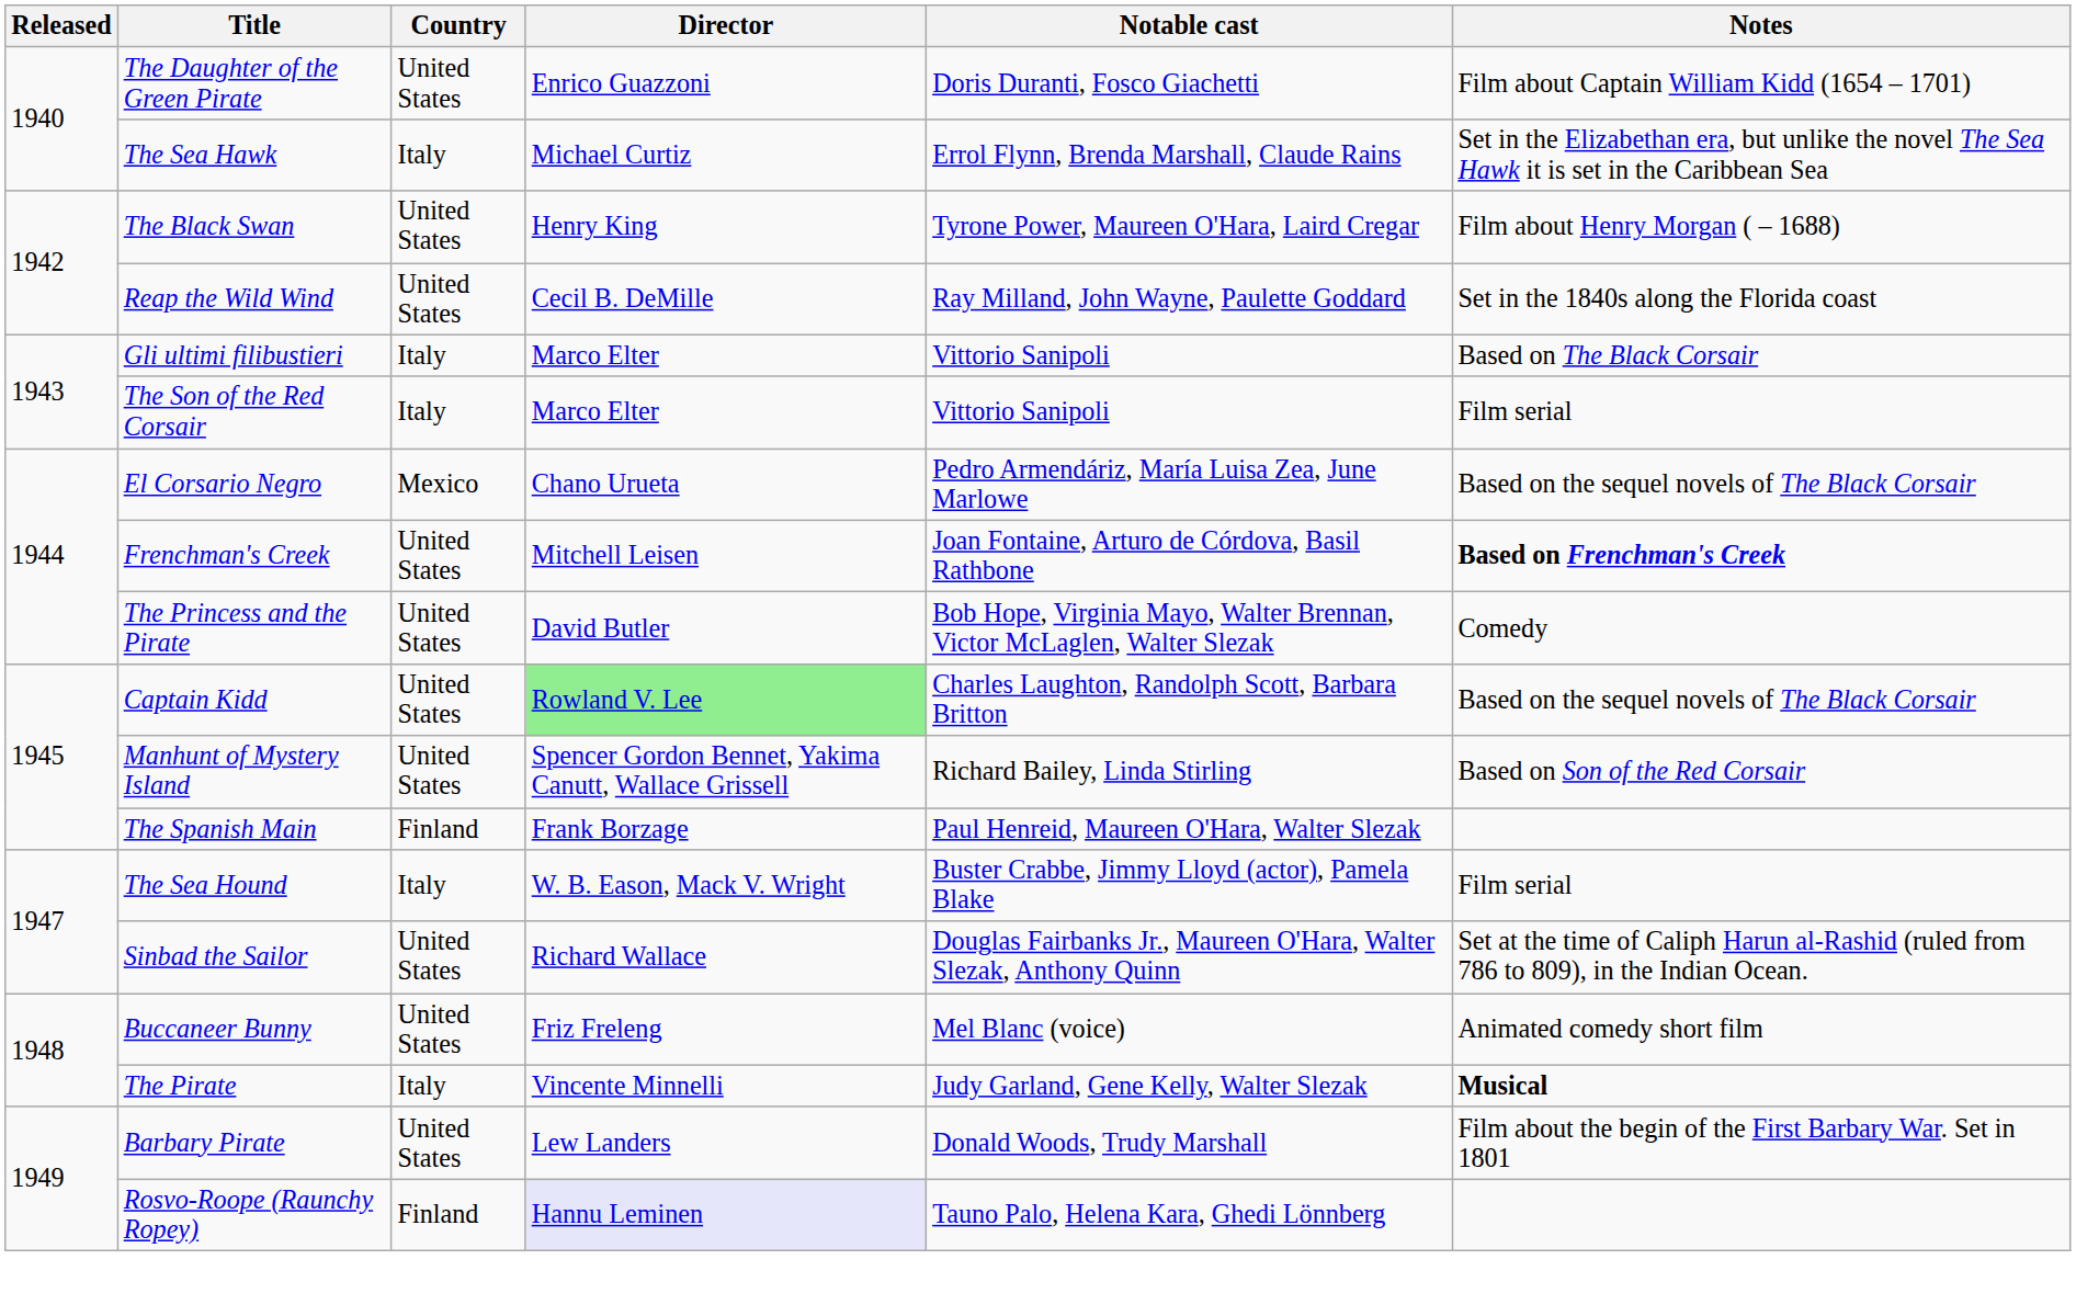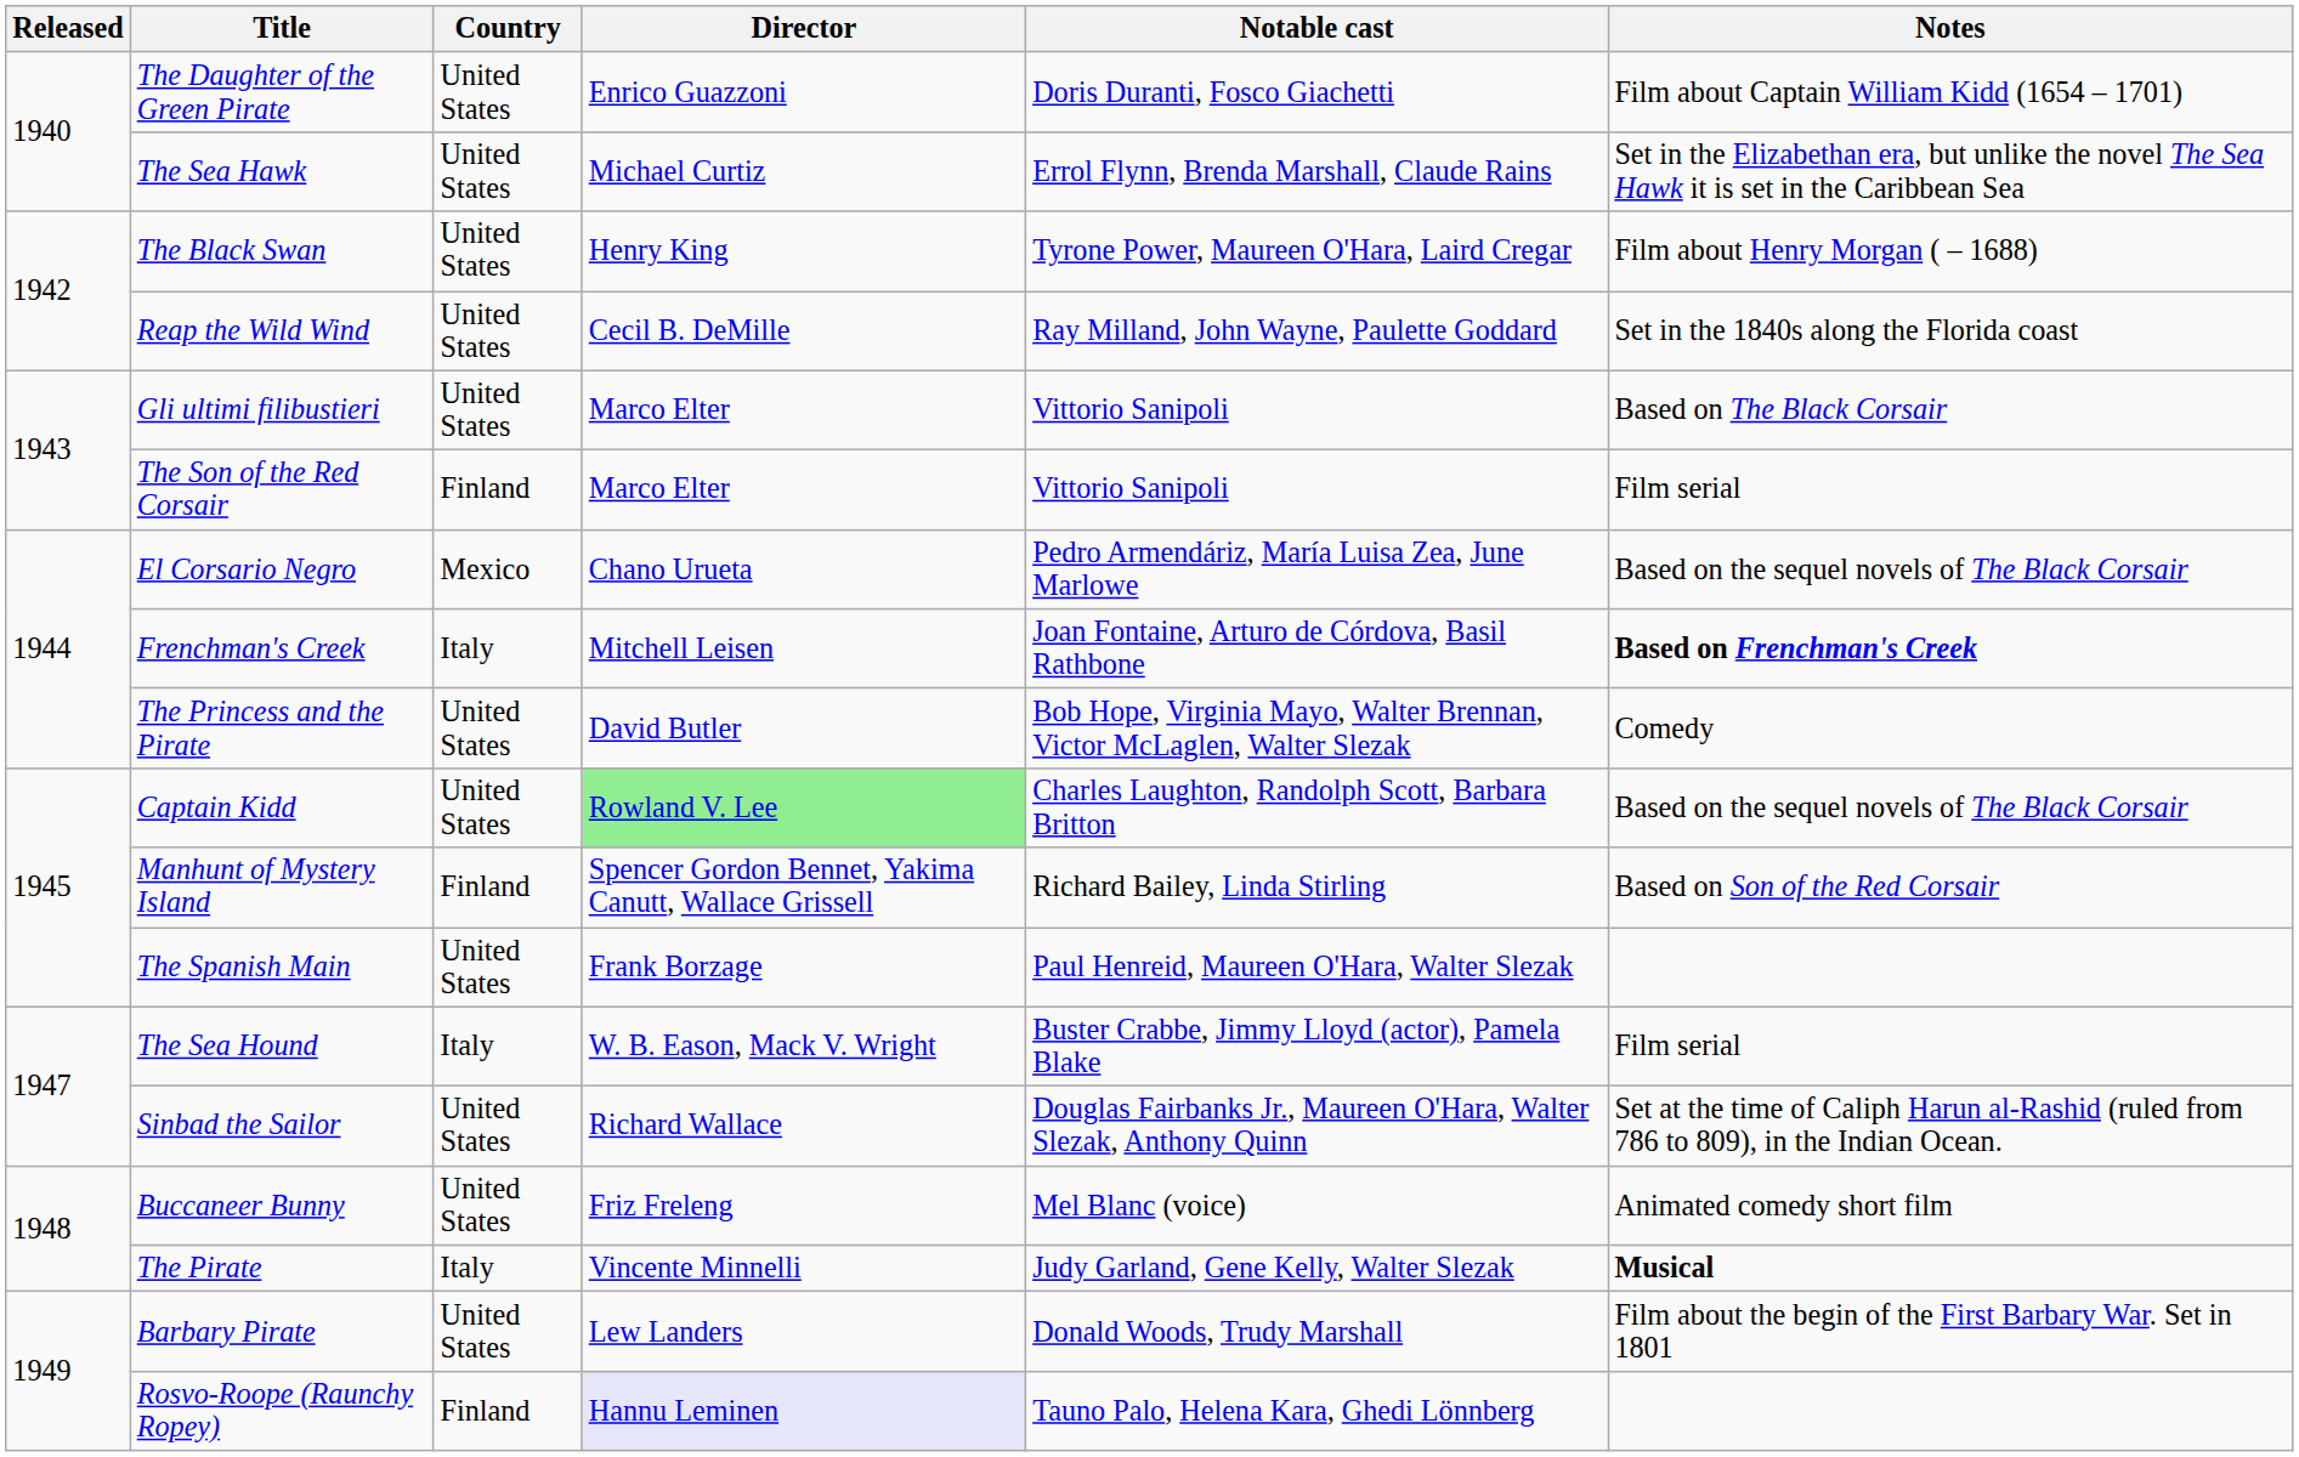 <table class="wikitable sortable">
 <tr>
 <th>Released</th>
 <th>Title</th>
 <th>Country</th>
 <th>Director</th>
 <th>Notable cast</th>
 <th>Notes</th>
 </tr>
 <tr>
 <td rowspan="2">1940</td>
 <td><em><a href='#'>The Daughter of the Green Pirate</a></em></td>
 <td>United States</td>
 <td><a href='#'>Enrico Guazzoni</a></td>
 <td><a href='#'>Doris Duranti</a>, <a href='#'>Fosco Giachetti</a></td>
 <td>Film about Captain <a href='#'>William Kidd</a> (1654 – 1701)</td>
 </tr>
 <tr>
 <td><em><a href='#'>The Sea Hawk</a></em></td>
-<td>Italy</td>
+<td>United States</td>
 <td><a href='#'>Michael Curtiz</a></td>
 <td><a href='#'>Errol Flynn</a>, <a href='#'>Brenda Marshall</a>, <a href='#'>Claude Rains</a></td>
 <td>Set in the <a href='#'>Elizabethan era</a>, but unlike the novel <em><a href='#'>The Sea Hawk</a></em> it is set in the Caribbean Sea</td>
 </tr>
 <tr>
 <td rowspan="2">1942</td>
 <td><em><a href='#'>The Black Swan</a></em></td>
 <td>United States</td>
 <td><a href='#'>Henry King</a></td>
 <td><a href='#'>Tyrone Power</a>, <a href='#'>Maureen O'Hara</a>, <a href='#'>Laird Cregar</a></td>
 <td>Film about <a href='#'>Henry Morgan</a> ( – 1688)</td>
 </tr>
 <tr>
 <td><em><a href='#'>Reap the Wild Wind</a></em></td>
 <td>United States</td>
 <td><a href='#'>Cecil B. DeMille</a></td>
 <td><a href='#'>Ray Milland</a>, <a href='#'>John Wayne</a>, <a href='#'>Paulette Goddard</a></td>
 <td>Set in the 1840s along the Florida coast</td>
 </tr>
 <tr>
 <td rowspan="2">1943</td>
 <td><em><a href='#'>Gli ultimi filibustieri</a></em></td>
-<td>Italy</td>
+<td>United States</td>
 <td><a href='#'>Marco Elter</a></td>
 <td><a href='#'>Vittorio Sanipoli</a></td>
 <td>Based on <em><a href='#'>The Black Corsair</a></em></td>
 </tr>
 <tr>
 <td><em><a href='#'>The Son of the Red Corsair</a></em></td>
-<td>Italy</td>
+<td>Finland</td>
 <td><a href='#'>Marco Elter</a></td>
 <td><a href='#'>Vittorio Sanipoli</a></td>
 <td>Film serial</td>
 </tr>
 <tr>
 <td rowspan="3">1944</td>
 <td><em><a href='#'>El Corsario Negro</a></em></td>
 <td>Mexico</td>
 <td><a href='#'>Chano Urueta</a></td>
 <td><a href='#'>Pedro Armendáriz</a>, <a href='#'>María Luisa Zea</a>, <a href='#'>June Marlowe</a></td>
 <td>Based on the sequel novels of <em><a href='#'>The Black Corsair</a></em></td>
 </tr>
 <tr>
 <td><em><a href='#'>Frenchman's Creek</a></em></td>
-<td>United States</td>
+<td>Italy</td>
 <td><a href='#'>Mitchell Leisen</a></td>
 <td><a href='#'>Joan Fontaine</a>, <a href='#'>Arturo de Córdova</a>, <a href='#'>Basil Rathbone</a></td>
 <td><strong>Based on <em><a href='#'>Frenchman's Creek</a></em></strong></td>
 </tr>
 <tr>
 <td><em><a href='#'>The Princess and the Pirate</a></em></td>
 <td>United States</td>
 <td><a href='#'>David Butler</a></td>
 <td><a href='#'>Bob Hope</a>, <a href='#'>Virginia Mayo</a>, <a href='#'>Walter Brennan</a>, <a href='#'>Victor McLaglen</a>, <a href='#'>Walter Slezak</a></td>
 <td>Comedy</td>
 </tr>
 <tr>
 <td rowspan="3">1945</td>
 <td><em><a href='#'>Captain Kidd</a></em></td>
 <td>United States</td>
 <td style="background: lightgreen;"><a href='#'>Rowland V. Lee</a></td>
 <td><a href='#'>Charles Laughton</a>, <a href='#'>Randolph Scott</a>, <a href='#'>Barbara Britton</a></td>
 <td>Based on the sequel novels of <em><a href='#'>The Black Corsair</a></em></td>
 </tr>
 <tr>
 <td><em><a href='#'>Manhunt of Mystery Island</a></em></td>
-<td>United States</td>
+<td>Finland</td>
 <td><a href='#'>Spencer Gordon Bennet</a>, <a href='#'>Yakima Canutt</a>, <a href='#'>Wallace Grissell</a></td>
 <td>Richard Bailey, <a href='#'>Linda Stirling</a></td>
 <td>Based on <em><a href='#'>Son of the Red Corsair</a></em></td>
 </tr>
 <tr>
 <td><em><a href='#'>The Spanish Main</a></em></td>
-<td>Finland</td>
+<td>United States</td>
 <td><a href='#'>Frank Borzage</a></td>
 <td><a href='#'>Paul Henreid</a>, <a href='#'>Maureen O'Hara</a>, <a href='#'>Walter Slezak</a></td>
 <td></td>
 </tr>
 <tr>
 <td rowspan="2">1947</td>
 <td><em><a href='#'>The Sea Hound</a></em></td>
 <td>Italy</td>
 <td><a href='#'>W. B. Eason</a>, <a href='#'>Mack V. Wright</a></td>
 <td><a href='#'>Buster Crabbe</a>, <a href='#'>Jimmy Lloyd (actor)</a>, <a href='#'>Pamela Blake</a></td>
 <td>Film serial</td>
 </tr>
 <tr>
 <td><em><a href='#'>Sinbad the Sailor</a></em></td>
 <td>United States</td>
 <td><a href='#'>Richard Wallace</a></td>
 <td><a href='#'>Douglas Fairbanks Jr.</a>, <a href='#'>Maureen O'Hara</a>, <a href='#'>Walter Slezak</a>, <a href='#'>Anthony Quinn</a></td>
 <td>Set at the time of Caliph <a href='#'>Harun al-Rashid</a> (ruled from 786 to 809), in the Indian Ocean.</td>
 </tr>
 <tr>
 <td rowspan="2">1948</td>
 <td><em><a href='#'>Buccaneer Bunny</a></em></td>
 <td>United States</td>
 <td><a href='#'>Friz Freleng</a></td>
 <td><a href='#'>Mel Blanc</a> (voice)</td>
 <td>Animated comedy short film</td>
 </tr>
 <tr>
 <td><em><a href='#'>The Pirate</a></em></td>
 <td>Italy</td>
 <td><a href='#'>Vincente Minnelli</a></td>
 <td><a href='#'>Judy Garland</a>, <a href='#'>Gene Kelly</a>, <a href='#'>Walter Slezak</a></td>
 <td><strong>Musical</strong></td>
 </tr>
 <tr>
 <td rowspan="2">1949</td>
 <td><em><a href='#'>Barbary Pirate</a></em></td>
 <td>United States</td>
 <td><a href='#'>Lew Landers</a></td>
 <td><a href='#'>Donald Woods</a>, <a href='#'>Trudy Marshall</a></td>
 <td>Film about the begin of the <a href='#'>First Barbary War</a>. Set in 1801<br></td>
 </tr>
 <tr>
 <td><em><a href='#'>Rosvo-Roope (Raunchy Ropey)</a></em></td>
 <td>Finland</td>
 <td style="background: lavender;"><a href='#'>Hannu Leminen</a></td>
 <td><a href='#'>Tauno Palo</a>, <a href='#'>Helena Kara</a>, <a href='#'>Ghedi Lönnberg</a></td>
 <td></td>
 </tr>
 </table>
